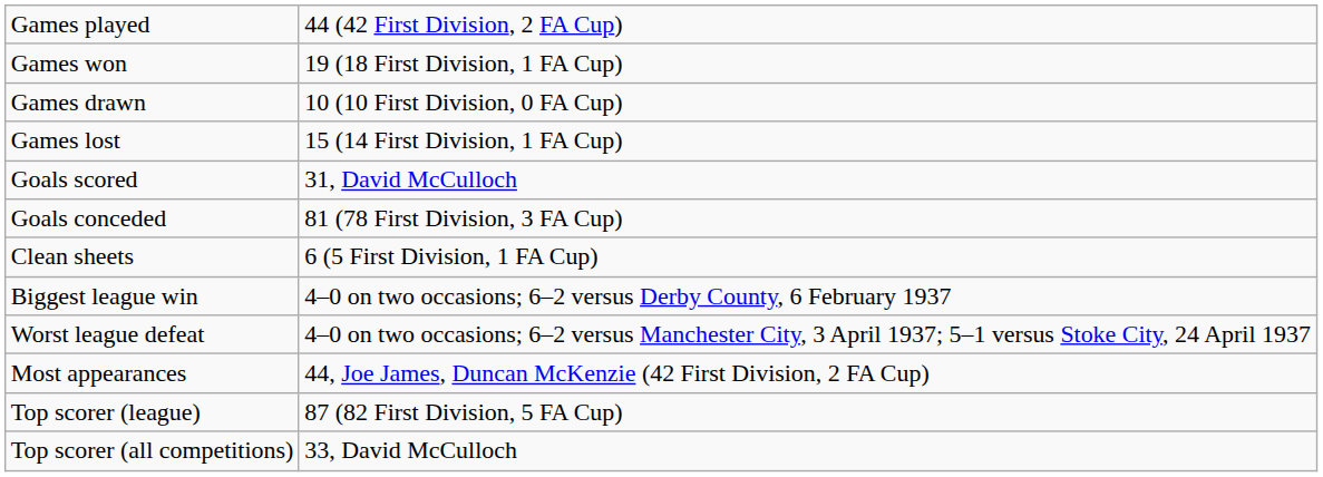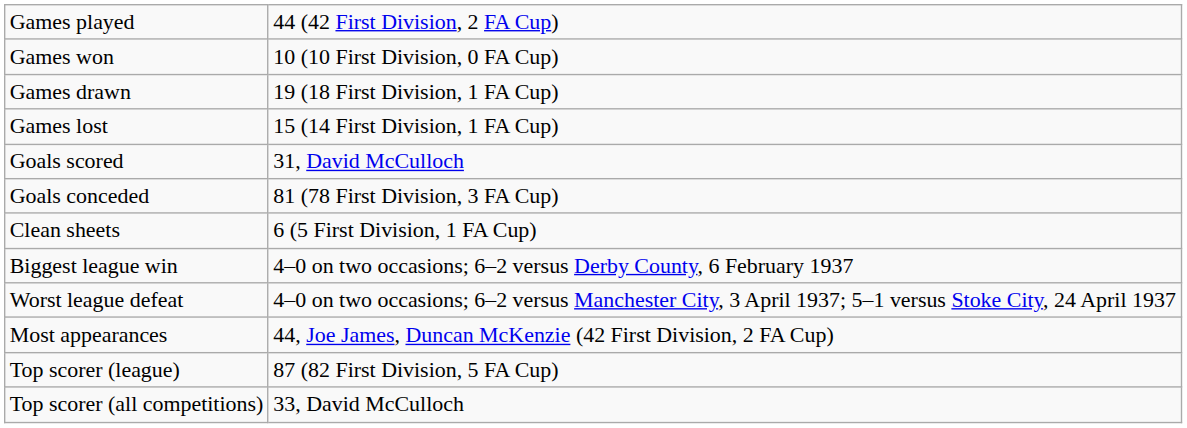 <table class="wikitable">
 <tr>
 <td>Games played</td>
 <td>44 (42 <a href='#'>First Division</a>, 2 <a href='#'>FA Cup</a>)</td>
 </tr>
 <tr>
 <td>Games won</td>
-<td>19 (18 First Division, 1 FA Cup)</td>
+<td>10 (10 First Division, 0 FA Cup)</td>
 </tr>
 <tr>
 <td>Games drawn</td>
-<td>10 (10 First Division, 0 FA Cup)</td>
+<td>19 (18 First Division, 1 FA Cup)</td>
 </tr>
 <tr>
 <td>Games lost</td>
 <td>15 (14 First Division, 1 FA Cup)</td>
 </tr>
 <tr>
 <td>Goals scored</td>
 <td>31, <a href='#'>David McCulloch</a></td>
 </tr>
 <tr>
 <td>Goals conceded</td>
 <td>81 (78 First Division, 3 FA Cup)</td>
 </tr>
 <tr>
 <td>Clean sheets</td>
 <td>6 (5 First Division, 1 FA Cup)</td>
 </tr>
 <tr>
 <td>Biggest league win</td>
 <td>4–0 on two occasions; 6–2 versus <a href='#'>Derby County</a>, 6 February 1937</td>
 </tr>
 <tr>
 <td>Worst league defeat</td>
 <td>4–0 on two occasions; 6–2 versus <a href='#'>Manchester City</a>, 3 April 1937; 5–1 versus <a href='#'>Stoke City</a>, 24 April 1937</td>
 </tr>
 <tr>
 <td>Most appearances</td>
 <td>44, <a href='#'>Joe James</a>, <a href='#'>Duncan McKenzie</a> (42 First Division, 2 FA Cup)</td>
 </tr>
 <tr>
 <td>Top scorer (league)</td>
 <td>87 (82 First Division, 5 FA Cup)</td>
 </tr>
 <tr>
 <td>Top scorer (all competitions)</td>
 <td>33, David McCulloch</td>
 </tr>
 </table>
